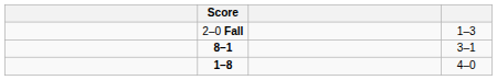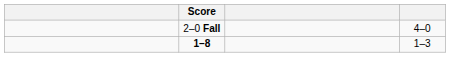 <table class="wikitable" style="text-align: center; ">
 <tr>
 <th align="right" width="270"></th>
 <th width="65">Score</th>
 <th align="left" width="270"></th>
 <th width="65"></th>
 </tr>
 <tr>
 <td align="left"><strong></strong></td>
 <td>2–0 <strong>Fall</strong></td>
 <td align="left"></td>
-<td>1–3 <strong></strong></td>
-</tr>
-<tr>
-<td align="left"><strong></strong></td>
-<td><strong>8–1</strong></td>
-<td align="left"></td>
-<td>3–1 <strong></strong></td>
+<td>4–0 <strong></strong></td>
 </tr>
 <tr>
 <td align="left"></td>
 <td><strong>1–8</strong></td>
 <td align="left"><strong></strong></td>
-<td>4–0 <strong></strong></td>
+<td>1–3 <strong></strong></td>
 </tr>
 </table>
